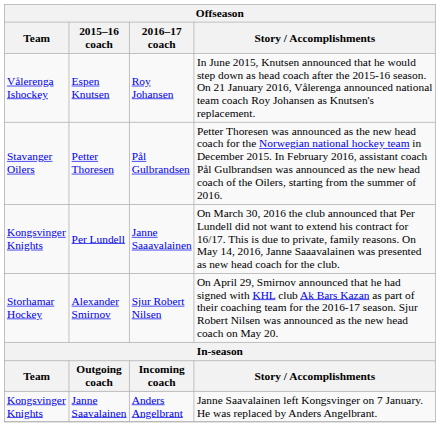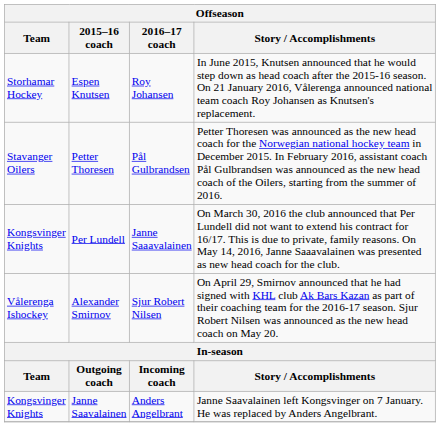 <table class="wikitable">
 <tr>
 <th colspan="4">Offseason</th>
 </tr>
 <tr>
 <th style="width:13%;">Team</th>
 <th style="width:11%;">2015–16 coach</th>
 <th style="width:10%;">2016–17 coach</th>
 <th>Story / Accomplishments</th>
 </tr>
 <tr>
-<td><a href='#'>Vålerenga Ishockey</a></td>
+<td><a href='#'>Storhamar Hockey</a></td>
 <td><a href='#'>Espen Knutsen</a></td>
 <td><a href='#'>Roy Johansen</a></td>
 <td>In June 2015, Knutsen announced that he would step down as head coach after the 2015-16 season. On 21 January 2016, Vålerenga announced national team coach Roy Johansen as Knutsen's replacement.</td>
 </tr>
 <tr>
 <td><a href='#'>Stavanger Oilers</a></td>
 <td><a href='#'>Petter Thoresen</a></td>
 <td><a href='#'>Pål Gulbrandsen</a></td>
 <td>Petter Thoresen was announced as the new head coach for the <a href='#'>Norwegian national hockey team</a> in December 2015. In February 2016, assistant coach Pål Gulbrandsen was announced as the new head coach of the Oilers, starting from the summer of 2016.</td>
 </tr>
 <tr>
 <td><a href='#'>Kongsvinger Knights</a></td>
 <td><a href='#'>Per Lundell</a></td>
 <td><a href='#'>Janne Saaavalainen</a></td>
 <td>On March 30, 2016 the club announced that Per Lundell did not want to extend his contract for 16/17. This is due to private, family reasons. On May 14, 2016, Janne Saaavalainen was presented as new head coach for the club.</td>
 </tr>
 <tr>
-<td><a href='#'>Storhamar Hockey</a></td>
+<td><a href='#'>Vålerenga Ishockey</a></td>
 <td><a href='#'>Alexander Smirnov</a></td>
 <td><a href='#'>Sjur Robert Nilsen</a></td>
 <td>On April 29, Smirnov announced that he had signed with <a href='#'>KHL</a> club <a href='#'>Ak Bars Kazan</a> as part of their coaching team for the 2016-17 season. Sjur Robert Nilsen was announced as the new head coach on May 20.</td>
 </tr>
 <tr>
 <th colspan="4">In-season</th>
 </tr>
 <tr>
 <th style="width:15%;">Team</th>
 <th style="width:10%;">Outgoing coach</th>
 <th style="width:10%;">Incoming coach</th>
 <th>Story / Accomplishments</th>
 </tr>
 <tr>
 <td><a href='#'>Kongsvinger Knights</a></td>
 <td><a href='#'>Janne Saavalainen</a></td>
 <td><a href='#'>Anders Angelbrant</a></td>
 <td>Janne Saavalainen left Kongsvinger on 7 January. He was replaced by Anders Angelbrant.</td>
 </tr>
 <tr>
 </tr>
 </table>
